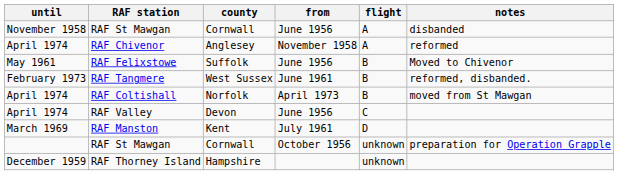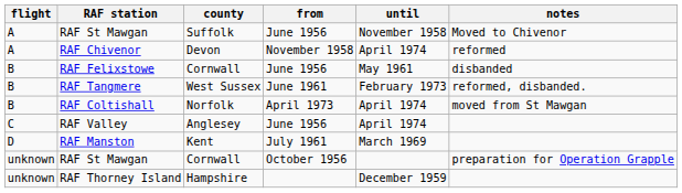 <table class=wikitable>
 <tr>
-<th>until</th>
+<th>flight</th>
 <th>RAF station</th>
 <th>county</th>
 <th>from</th>
-<th>flight</th>
+<th>until</th>
 <th>notes</th>
 </tr>
 <tr>
+<td>A</td>
+<td>RAF St Mawgan</td>
+<td>Suffolk</td>
+<td>June 1956</td>
 <td>November 1958</td>
-<td>RAF St Mawgan</td>
+<td>Moved to Chivenor</td>
+</tr>
+<tr>
+<td>A</td>
+<td><a href='#'>RAF Chivenor</a></td>
+<td>Devon</td>
+<td>November 1958</td>
+<td>April 1974</td>
+<td>reformed</td>
+</tr>
+<tr>
+<td>B</td>
+<td><a href='#'>RAF Felixstowe</a></td>
 <td>Cornwall</td>
 <td>June 1956</td>
-<td>A</td>
+<td>May 1961</td>
 <td>disbanded</td>
 </tr>
 <tr>
-<td>April 1974</td>
-<td><a href='#'>RAF Chivenor</a></td>
-<td>Anglesey</td>
-<td>November 1958</td>
-<td>A</td>
-<td>reformed</td>
-</tr>
-<tr>
-<td>May 1961</td>
-<td><a href='#'>RAF Felixstowe</a></td>
-<td>Suffolk</td>
-<td>June 1956</td>
 <td>B</td>
-<td>Moved to Chivenor</td>
-</tr>
-<tr>
-<td>February 1973</td>
 <td><a href='#'>RAF Tangmere</a></td>
 <td>West Sussex</td>
 <td>June 1961</td>
-<td>B</td>
+<td>February 1973</td>
 <td>reformed, disbanded.</td>
 </tr>
 <tr>
-<td>April 1974</td>
+<td>B</td>
 <td><a href='#'>RAF Coltishall</a></td>
 <td>Norfolk</td>
 <td>April 1973</td>
-<td>B</td>
+<td>April 1974</td>
 <td>moved from St Mawgan</td>
 </tr>
 <tr>
+<td>C</td>
+<td>RAF Valley</td>
+<td>Anglesey</td>
+<td>June 1956</td>
 <td>April 1974</td>
-<td>RAF Valley</td>
-<td>Devon</td>
-<td>June 1956</td>
-<td>C</td>
 <td></td>
 </tr>
 <tr>
-<td>March 1969</td>
+<td>D</td>
 <td><a href='#'>RAF Manston</a></td>
 <td>Kent</td>
 <td>July 1961</td>
-<td>D</td>
+<td>March 1969</td>
 <td></td>
 </tr>
 <tr>
-<td></td>
+<td>unknown</td>
 <td>RAF St Mawgan</td>
 <td>Cornwall</td>
 <td>October 1956</td>
-<td>unknown</td>
+<td></td>
 <td>preparation for <a href='#'>Operation Grapple</a></td>
 </tr>
 <tr>
-<td>December 1959</td>
+<td>unknown</td>
 <td>RAF Thorney Island</td>
 <td>Hampshire</td>
 <td></td>
-<td>unknown</td>
+<td>December 1959</td>
 <td></td>
 </tr>
 </table>
